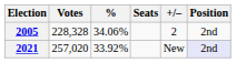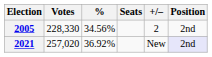 <table class="wikitable" style="text-align:center">
 <tr>
 <th>Election</th>
 <th>Votes</th>
 <th><strong>%</strong></th>
 <th>Seats</th>
 <th>+/–</th>
 <th>Position</th>
 </tr>
 <tr>
 <th><a href='#'>2005</a></th>
-<td>228,328</td>
-<td>34.06%</td>
+<td>228,330</td>
+<td>34.56%</td>
 <td></td>
 <td> 2</td>
 <td> 2nd</td>
 </tr>
 <tr>
 <th><a href='#'>2021</a></th>
 <td>257,020</td>
-<td>33.92%</td>
+<td>36.92%</td>
 <td></td>
 <td>New</td>
 <td style="background: lavender;"> 2nd</td>
 </tr>
 </table>
